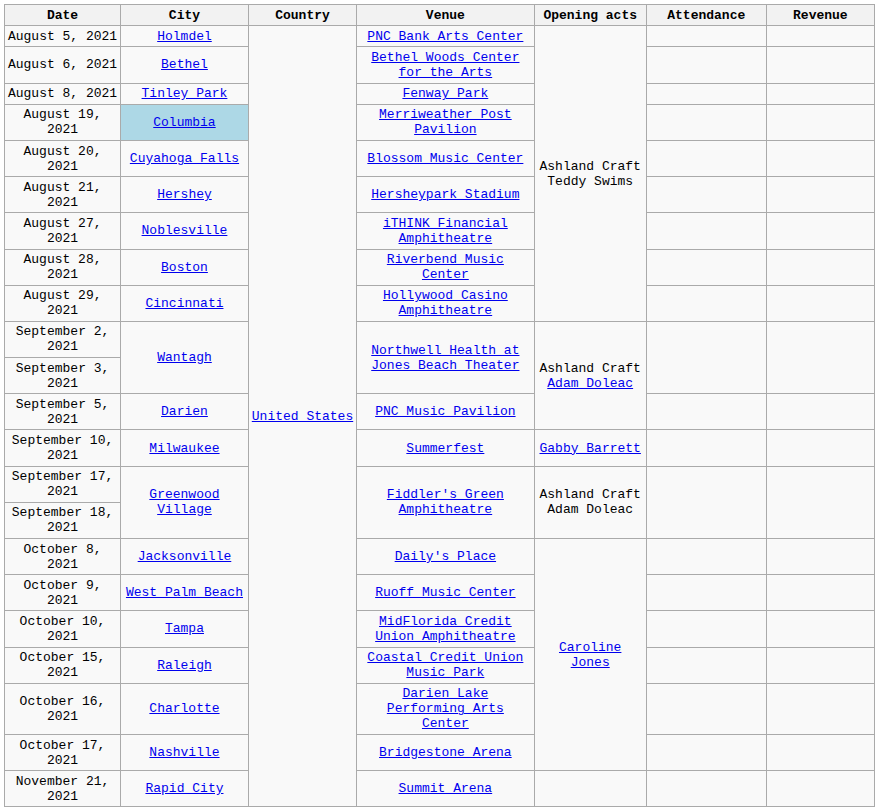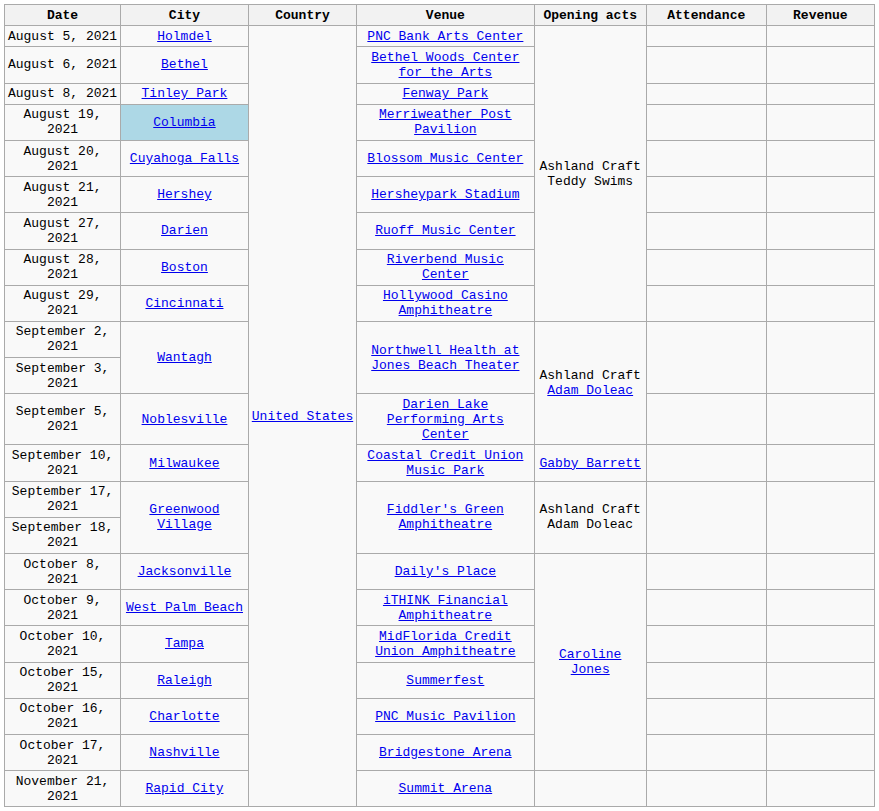 <table class="wikitable" style="text-align:center">
 <tr>
 <th style="width:150px;">Date</th>
 <th style="width:150px;">City</th>
 <th style="width:150px;">Country</th>
 <th style="width:250px;">Venue</th>
 <th style="width:150px;">Opening acts</th>
 <th style="width:150px;">Attendance</th>
 <th style="width:150px;">Revenue</th>
 </tr>
 <tr>
 <td>August 5, 2021</td>
 <td><a href='#'>Holmdel</a></td>
 <td rowspan="30"><a href='#'>United States</a></td>
 <td><a href='#'>PNC Bank Arts Center</a></td>
 <td rowspan="9">Ashland Craft<br>Teddy Swims</td>
 <td></td>
 <td></td>
 </tr>
 <tr>
 <td>August 6, 2021</td>
 <td><a href='#'>Bethel</a></td>
 <td><a href='#'>Bethel Woods Center for the Arts</a></td>
 <td></td>
 <td></td>
 </tr>
 <tr>
 <td>August 8, 2021</td>
 <td><a href='#'>Tinley Park</a></td>
 <td><a href='#'>Fenway Park</a></td>
 <td></td>
 <td></td>
 </tr>
 <tr>
 <td>August 19, 2021</td>
 <td style="background: lightblue;"><a href='#'>Columbia</a></td>
 <td><a href='#'>Merriweather Post Pavilion</a></td>
 <td></td>
 <td></td>
 </tr>
 <tr>
 <td>August 20, 2021</td>
 <td><a href='#'>Cuyahoga Falls</a></td>
 <td><a href='#'>Blossom Music Center</a></td>
 <td></td>
 <td></td>
 </tr>
 <tr>
 <td>August 21, 2021</td>
 <td><a href='#'>Hershey</a></td>
 <td><a href='#'>Hersheypark Stadium</a></td>
 <td></td>
 <td></td>
 </tr>
 <tr>
 <td>August 27, 2021</td>
-<td><a href='#'>Noblesville</a></td>
-<td><a href='#'>iTHINK Financial Amphitheatre</a></td>
+<td><a href='#'>Darien</a></td>
+<td><a href='#'>Ruoff Music Center</a></td>
 <td></td>
 <td></td>
 </tr>
 <tr>
 <td>August 28, 2021</td>
 <td><a href='#'>Boston</a></td>
 <td><a href='#'>Riverbend Music Center</a></td>
 <td></td>
 <td></td>
 </tr>
 <tr>
 <td>August 29, 2021</td>
 <td><a href='#'>Cincinnati</a></td>
 <td><a href='#'>Hollywood Casino Amphitheatre</a></td>
 <td></td>
 <td></td>
 </tr>
 <tr>
 <td>September 2, 2021</td>
 <td rowspan="2"><a href='#'>Wantagh</a></td>
 <td rowspan="2"><a href='#'>Northwell Health at Jones Beach Theater</a></td>
 <td rowspan="3">Ashland Craft<br><a href='#'>Adam Doleac</a></td>
 <td rowspan="2"></td>
 <td rowspan="2"></td>
 </tr>
 <tr>
 <td>September 3, 2021</td>
 </tr>
 <tr>
 <td>September 5, 2021</td>
-<td><a href='#'>Darien</a></td>
-<td><a href='#'>PNC Music Pavilion</a></td>
+<td><a href='#'>Noblesville</a></td>
+<td><a href='#'>Darien Lake Performing Arts Center</a></td>
 <td></td>
 <td></td>
 </tr>
 <tr>
 <td>September 10, 2021</td>
 <td><a href='#'>Milwaukee</a></td>
-<td><a href='#'>Summerfest</a></td>
+<td><a href='#'>Coastal Credit Union Music Park</a></td>
 <td><a href='#'>Gabby Barrett</a></td>
 <td></td>
 <td></td>
 </tr>
 <tr>
 <td>September 17, 2021</td>
 <td rowspan="2"><a href='#'>Greenwood Village</a></td>
 <td rowspan="2"><a href='#'>Fiddler's Green Amphitheatre</a></td>
 <td rowspan="2">Ashland Craft<br>Adam Doleac</td>
 <td rowspan="2"></td>
 <td rowspan="2"></td>
 </tr>
 <tr>
 <td>September 18, 2021</td>
 </tr>
 <tr>
 <td>October 8, 2021</td>
 <td><a href='#'>Jacksonville</a></td>
 <td><a href='#'>Daily's Place</a></td>
 <td rowspan="6"><a href='#'>Caroline Jones</a></td>
 <td></td>
 <td></td>
 </tr>
 <tr>
 <td>October 9, 2021</td>
 <td><a href='#'>West Palm Beach</a></td>
-<td><a href='#'>Ruoff Music Center</a></td>
+<td><a href='#'>iTHINK Financial Amphitheatre</a></td>
 <td></td>
 <td></td>
 </tr>
 <tr>
 <td>October 10, 2021</td>
 <td><a href='#'>Tampa</a></td>
 <td><a href='#'>MidFlorida Credit Union Amphitheatre</a></td>
 <td></td>
 <td></td>
 </tr>
 <tr>
 <td>October 15, 2021</td>
 <td><a href='#'>Raleigh</a></td>
-<td><a href='#'>Coastal Credit Union Music Park</a></td>
+<td><a href='#'>Summerfest</a></td>
 <td></td>
 <td></td>
 </tr>
 <tr>
 <td>October 16, 2021</td>
 <td><a href='#'>Charlotte</a></td>
-<td><a href='#'>Darien Lake Performing Arts Center</a></td>
+<td><a href='#'>PNC Music Pavilion</a></td>
 <td></td>
 <td></td>
 </tr>
 <tr>
 <td>October 17, 2021</td>
 <td><a href='#'>Nashville</a></td>
 <td><a href='#'>Bridgestone Arena</a></td>
 <td></td>
 <td></td>
 </tr>
 <tr>
 <td>November 21, 2021</td>
 <td><a href='#'>Rapid City</a></td>
 <td><a href='#'>Summit Arena</a></td>
 <td></td>
 <td></td>
 <td></td>
 </tr>
 </table>
